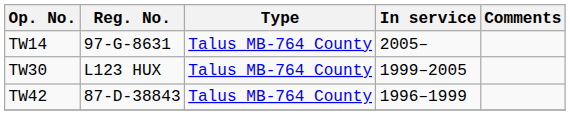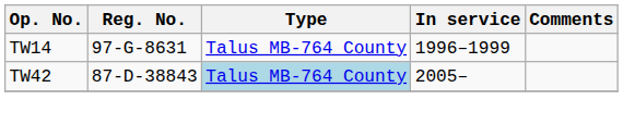 <table class="wikitable">
 <tr>
 <th>Op. No.</th>
 <th>Reg. No.</th>
 <th>Type</th>
 <th>In service</th>
 <th>Comments</th>
 </tr>
 <tr>
 <td>TW14</td>
 <td>97-G-8631</td>
 <td><a href='#'>Talus MB-764 County</a></td>
-<td>2005–</td>
-<td></td>
-</tr>
-<tr>
-<td>TW30</td>
-<td>L123 HUX</td>
-<td><a href='#'>Talus MB-764 County</a></td>
-<td>1999–2005</td>
+<td>1996–1999</td>
 <td></td>
 </tr>
 <tr>
 <td>TW42</td>
 <td>87-D-38843</td>
-<td><a href='#'>Talus MB-764 County</a></td>
-<td>1996–1999</td>
+<td style="background: lightblue;"><a href='#'>Talus MB-764 County</a></td>
+<td>2005–</td>
 <td></td>
 </tr>
 <tr>
 </tr>
 </table>
